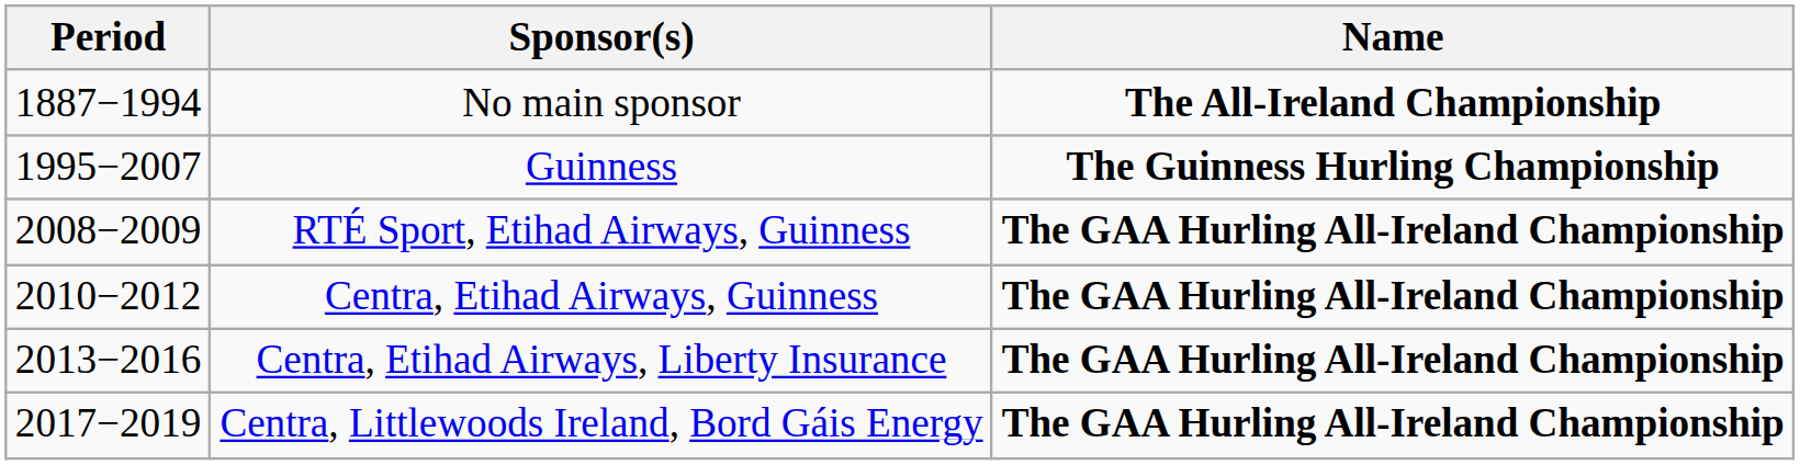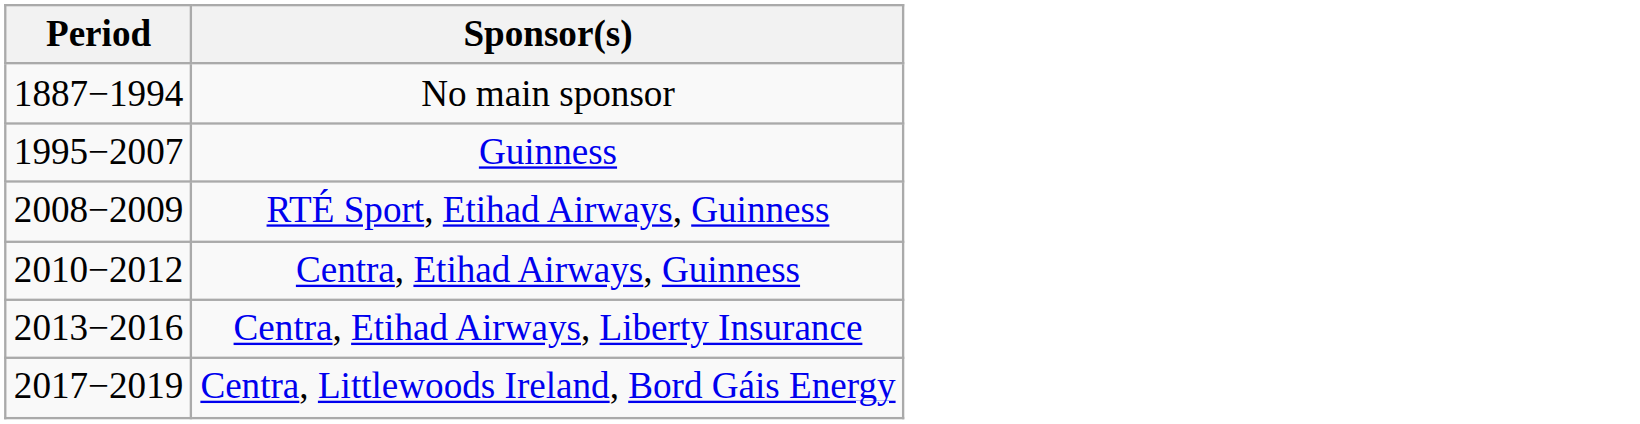 <table class="wikitable" style="text-align:center;margin-left:1em">
 <tr>
 <th>Period</th>
 <th>Sponsor(s)</th>
-<th>Name</th>
 </tr>
 <tr>
 <td>1887−1994</td>
 <td>No main sponsor</td>
-<td><strong>The All-Ireland Championship</strong></td>
 </tr>
 <tr>
 <td>1995−2007</td>
 <td> <a href='#'>Guinness</a></td>
-<td><strong>The Guinness Hurling Championship</strong></td>
 </tr>
 <tr>
 <td>2008−2009</td>
 <td> <a href='#'>RTÉ Sport</a>,  <a href='#'>Etihad Airways</a>,  <a href='#'>Guinness</a></td>
-<td><strong>The GAA Hurling All-Ireland Championship</strong></td>
 </tr>
 <tr>
 <td>2010−2012</td>
 <td> <a href='#'>Centra</a>,  <a href='#'>Etihad Airways</a>,  <a href='#'>Guinness</a></td>
-<td><strong>The GAA Hurling All-Ireland Championship</strong></td>
 </tr>
 <tr>
 <td>2013−2016</td>
 <td> <a href='#'>Centra</a>,  <a href='#'>Etihad Airways</a>,  <a href='#'>Liberty Insurance</a></td>
-<td><strong>The GAA Hurling All-Ireland Championship</strong></td>
 </tr>
 <tr>
 <td>2017−2019</td>
 <td> <a href='#'>Centra</a>,  <a href='#'>Littlewoods Ireland</a>,  <a href='#'>Bord Gáis Energy</a></td>
-<td><strong>The GAA Hurling All-Ireland Championship</strong></td>
 </tr>
 </table>
